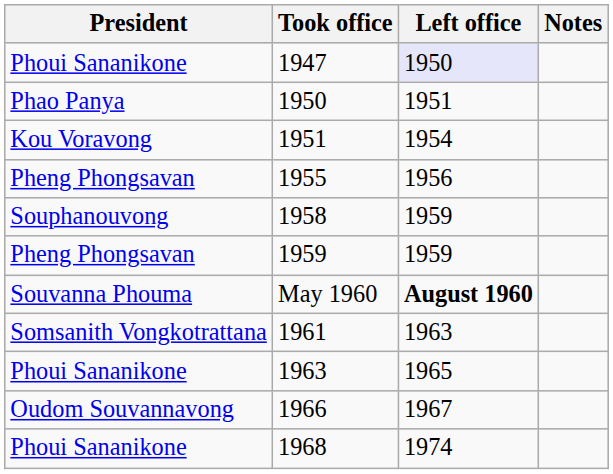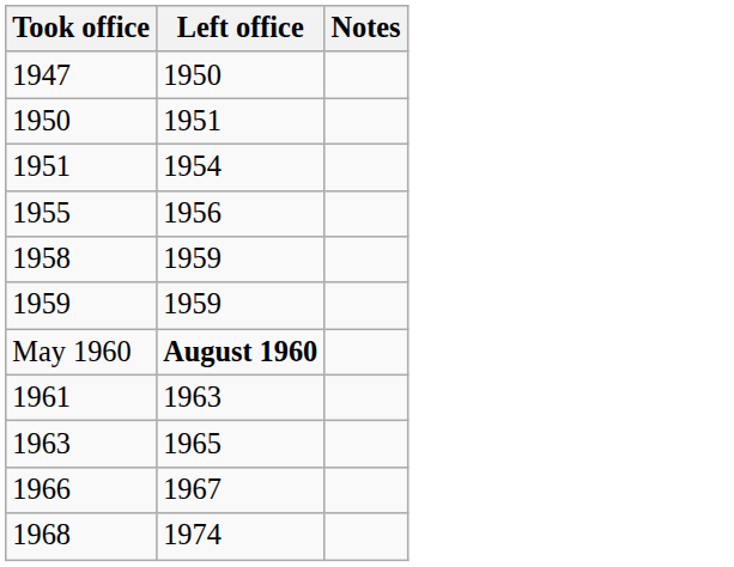 <table class="wikitable">
 <tr>
-<th>President</th>
 <th>Took office</th>
 <th>Left office</th>
 <th>Notes</th>
 </tr>
 <tr>
-<td><a href='#'>Phoui Sananikone</a></td>
 <td>1947</td>
-<td style="background: lavender;">1950</td>
+<td>1950</td>
 <td></td>
 </tr>
 <tr>
-<td><a href='#'>Phao Panya</a></td>
 <td>1950</td>
 <td>1951</td>
 <td></td>
 </tr>
 <tr>
-<td><a href='#'>Kou Voravong</a></td>
 <td>1951</td>
 <td>1954</td>
 <td></td>
 </tr>
 <tr>
-<td><a href='#'>Pheng Phongsavan</a></td>
 <td>1955</td>
 <td>1956</td>
 <td></td>
 </tr>
 <tr>
-<td><a href='#'>Souphanouvong</a></td>
 <td>1958</td>
 <td>1959</td>
 <td></td>
 </tr>
 <tr>
-<td><a href='#'>Pheng Phongsavan</a></td>
 <td>1959</td>
 <td>1959</td>
 <td></td>
 </tr>
 <tr>
-<td><a href='#'>Souvanna Phouma</a></td>
 <td>May 1960</td>
 <td><strong>August 1960</strong></td>
 <td></td>
 </tr>
 <tr>
-<td><a href='#'>Somsanith Vongkotrattana</a></td>
 <td>1961</td>
 <td>1963</td>
 <td></td>
 </tr>
 <tr>
-<td><a href='#'>Phoui Sananikone</a></td>
 <td>1963</td>
 <td>1965</td>
 <td></td>
 </tr>
 <tr>
-<td><a href='#'>Oudom Souvannavong</a></td>
 <td>1966</td>
 <td>1967</td>
 <td></td>
 </tr>
 <tr>
-<td><a href='#'>Phoui Sananikone</a></td>
 <td>1968</td>
 <td>1974</td>
 <td></td>
 </tr>
 </table>
